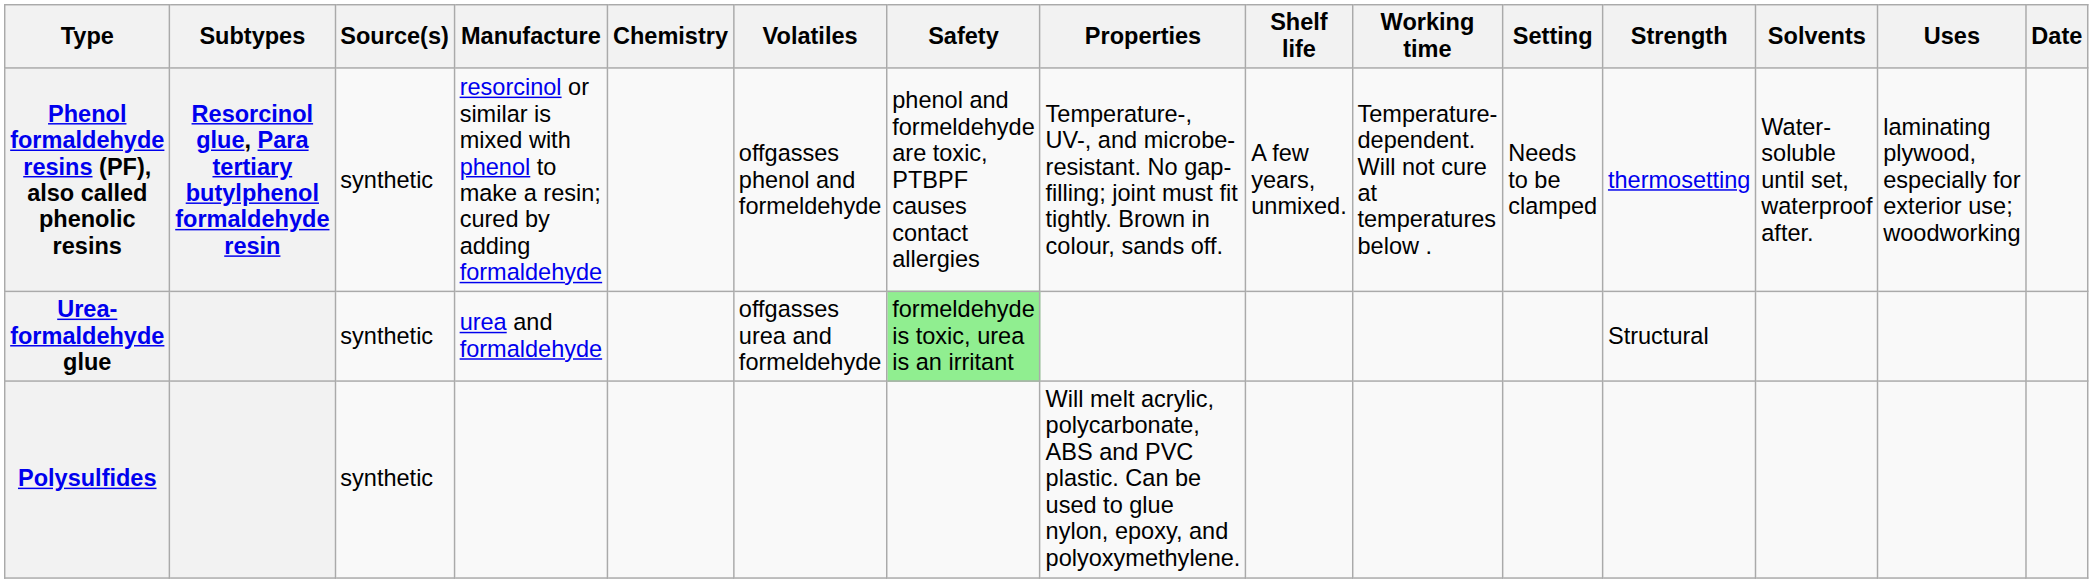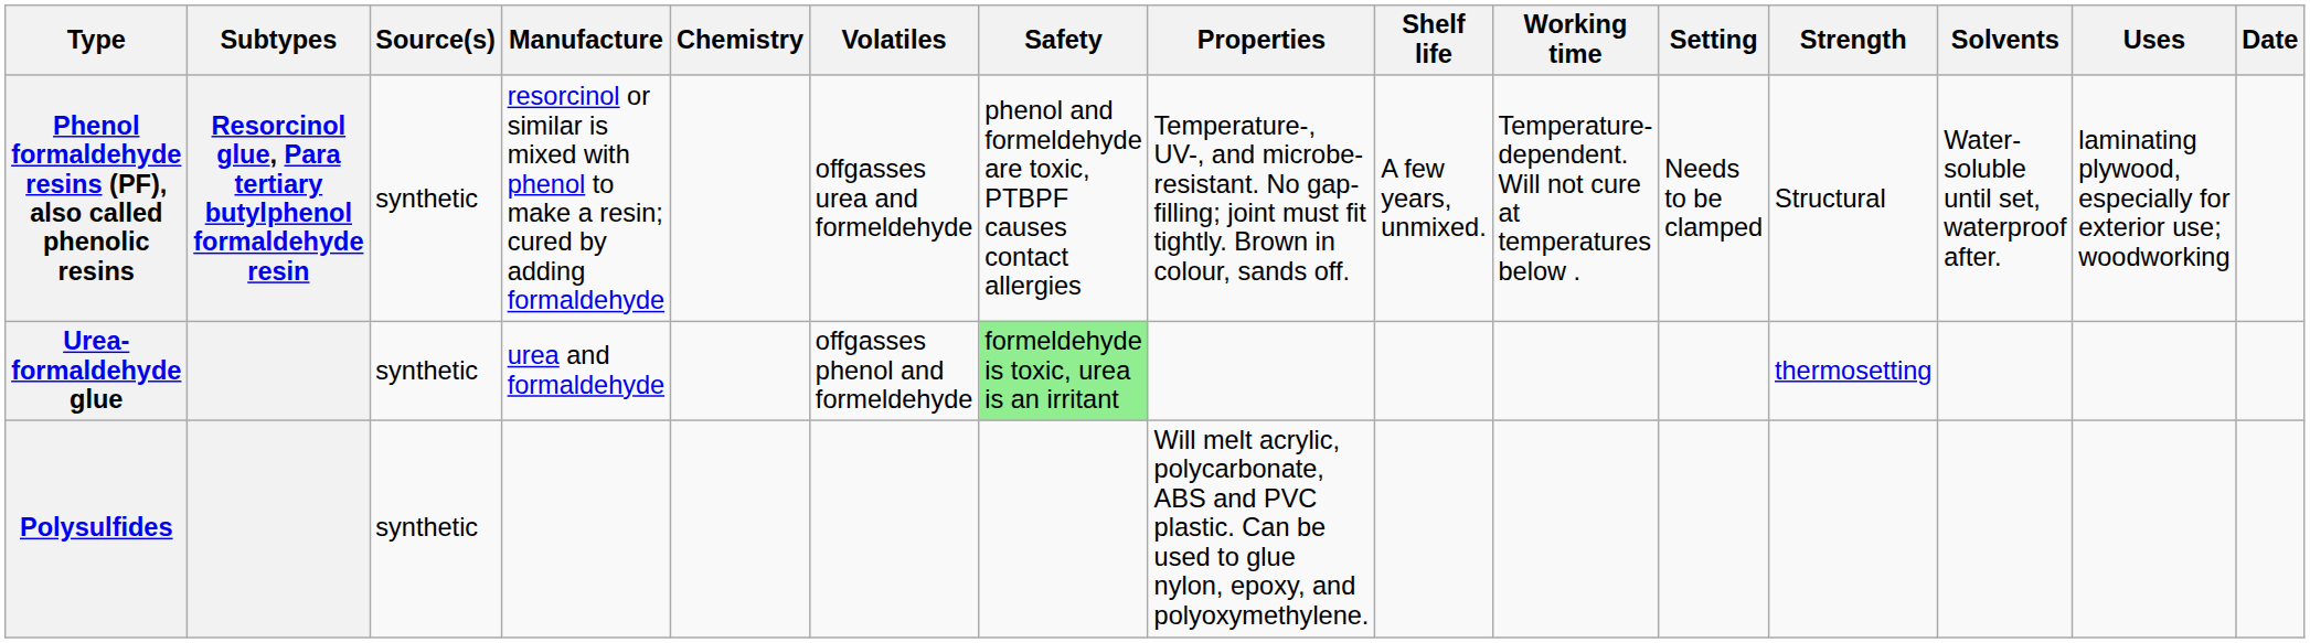 <table class="wikitable sortable plainrowheaders">
 <tr>
 <th scope="col" width="20">Type</th>
 <th scope="col" width="20">Subtypes</th>
 <th scope="col" width="50">Source(s)</th>
 <th>Manufacture</th>
 <th scope="col" width="250">Chemistry</th>
 <th scope="col" width="200">Volatiles</th>
 <th scope="col" align="center" width="100">Safety</th>
 <th scope="col" width="80">Properties</th>
 <th>Shelf life</th>
 <th>Working time</th>
 <th>Setting</th>
 <th>Strength</th>
 <th>Solvents</th>
 <th scope="col" width="30">Uses</th>
 <th scope="col" width="30">Date</th>
 </tr>
 <tr>
 <th><a href='#'>Phenol formaldehyde resins</a> (PF), also called phenolic resins</th>
 <th><a href='#'>Resorcinol glue</a>, <a href='#'>Para tertiary butylphenol formaldehyde resin</a></th>
 <td>synthetic</td>
 <td><a href='#'>resorcinol</a> or similar is mixed with <a href='#'>phenol</a> to make a resin; cured by adding <a href='#'>formaldehyde</a></td>
 <td></td>
-<td>offgasses phenol and formeldehyde</td>
+<td>offgasses urea and formeldehyde</td>
 <td>phenol and formeldehyde are toxic, PTBPF causes contact allergies</td>
 <td>Temperature-, UV-, and microbe-resistant. No gap-filling; joint must fit tightly. Brown in colour, sands off.</td>
 <td>A few years, unmixed.</td>
 <td>Temperature-dependent. Will not cure at temperatures below .</td>
 <td>Needs to be clamped</td>
-<td><a href='#'>thermosetting</a></td>
+<td>Structural</td>
 <td>Water-soluble until set, waterproof after.</td>
 <td>laminating plywood, especially for exterior use; woodworking</td>
 <td></td>
 </tr>
 <tr>
 <th><a href='#'>Urea-formaldehyde</a> glue</th>
 <th></th>
 <td>synthetic</td>
 <td><a href='#'>urea</a> and <a href='#'>formaldehyde</a></td>
 <td></td>
-<td>offgasses urea and formeldehyde</td>
+<td>offgasses phenol and formeldehyde</td>
 <td style="background: lightgreen;">formeldehyde is toxic, urea is an irritant</td>
 <td></td>
 <td></td>
 <td></td>
 <td></td>
-<td>Structural</td>
+<td><a href='#'>thermosetting</a></td>
 <td></td>
 <td></td>
 <td></td>
 </tr>
 <tr>
 <th><a href='#'>Polysulfides</a></th>
 <th></th>
 <td>synthetic</td>
 <td></td>
 <td></td>
 <td></td>
 <td></td>
 <td>Will melt acrylic, polycarbonate, ABS and PVC plastic. Can be used to glue nylon, epoxy, and polyoxymethylene.</td>
 <td></td>
 <td></td>
 <td></td>
 <td></td>
 <td></td>
 <td></td>
 </tr>
 </table>
